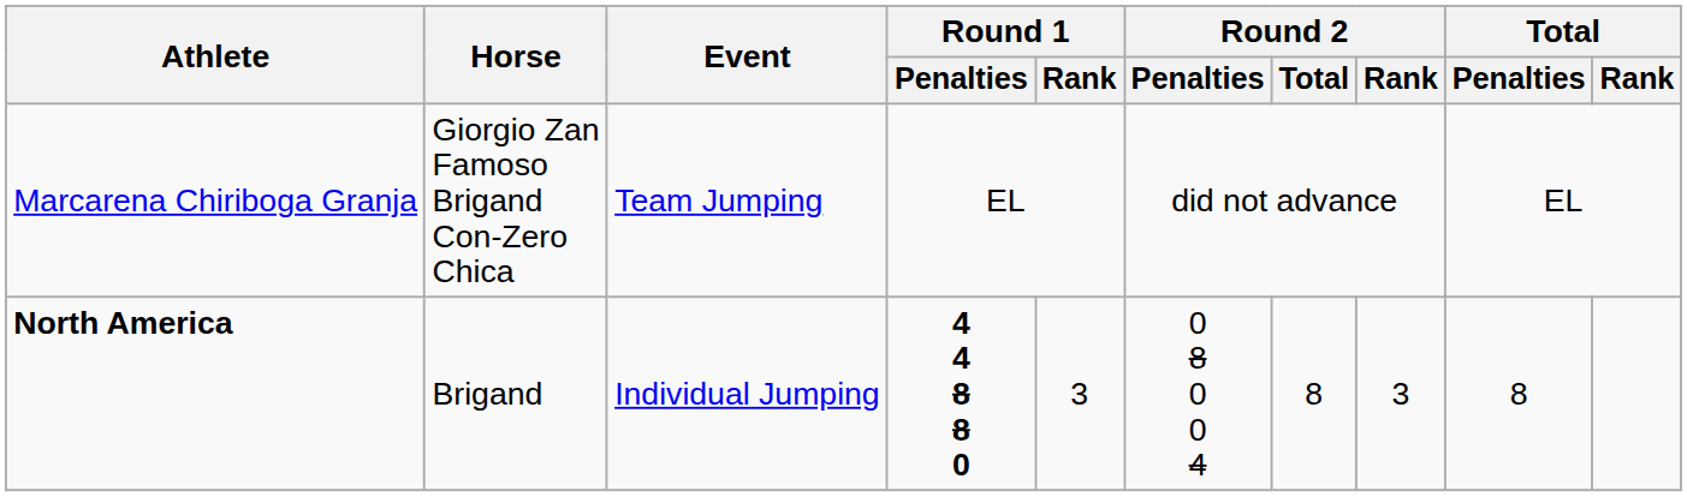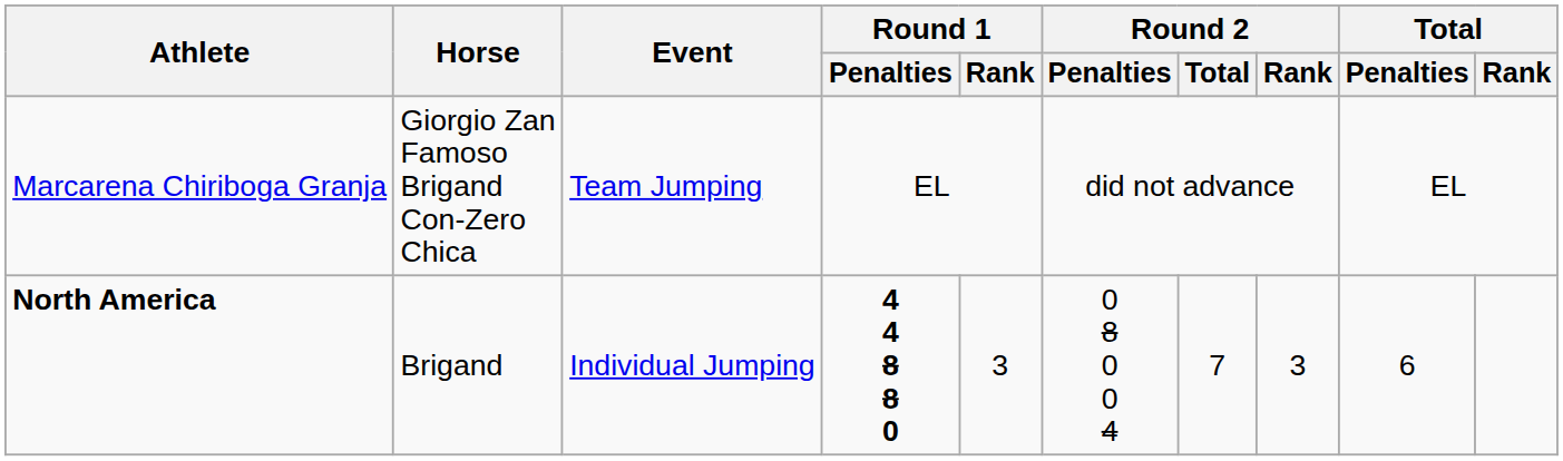 <table class="wikitable" border="1" style="font-size:90%">
 <tr>
 <th rowspan=2>Athlete</th>
 <th rowspan=2>Horse</th>
 <th rowspan=2>Event</th>
 <th colspan=2>Round 1</th>
 <th colspan=3>Round 2</th>
 <th colspan=2>Total</th>
 </tr>
 <tr style="font-size:95%">
 <th>Penalties</th>
 <th>Rank</th>
 <th>Penalties</th>
 <th>Total</th>
 <th>Rank</th>
 <th>Penalties</th>
 <th>Rank</th>
 </tr>
 <tr align=center>
 <td align=left><a href='#'>Marcarena Chiriboga Granja</a></td>
 <td align=left valign=bottom>Giorgio Zan<br>Famoso<br>Brigand<br>Con-Zero<br>Chica</td>
 <td align=left><a href='#'>Team Jumping</a></td>
 <td colspan="2">EL</td>
 <td colspan="3">did not advance</td>
 <td colspan="2">EL</td>
 </tr>
 <tr align=center>
 <td align=left><strong>North America</strong><br><br><br><br><br></td>
 <td align=left>Brigand</td>
 <td align=left><a href='#'>Individual Jumping</a></td>
 <td valign=bottom><strong>4<br>4<br><s>8</s><br><s>8</s><br>0</strong></td>
 <td>3</td>
 <td valign=bottom>0<br><s>8</s><br>0<br>0<br><s>4</s></td>
-<td>8</td>
+<td>7</td>
 <td>3</td>
-<td>8</td>
+<td>6</td>
 <td></td>
 </tr>
 </table>
